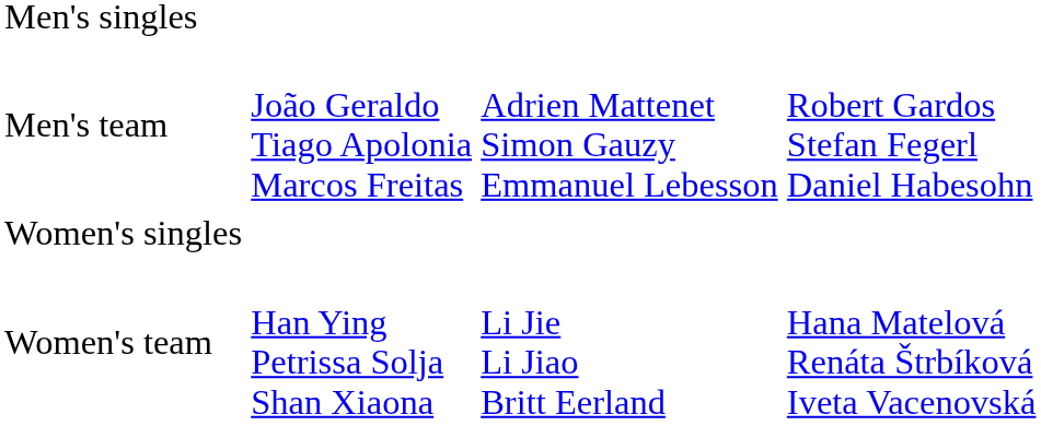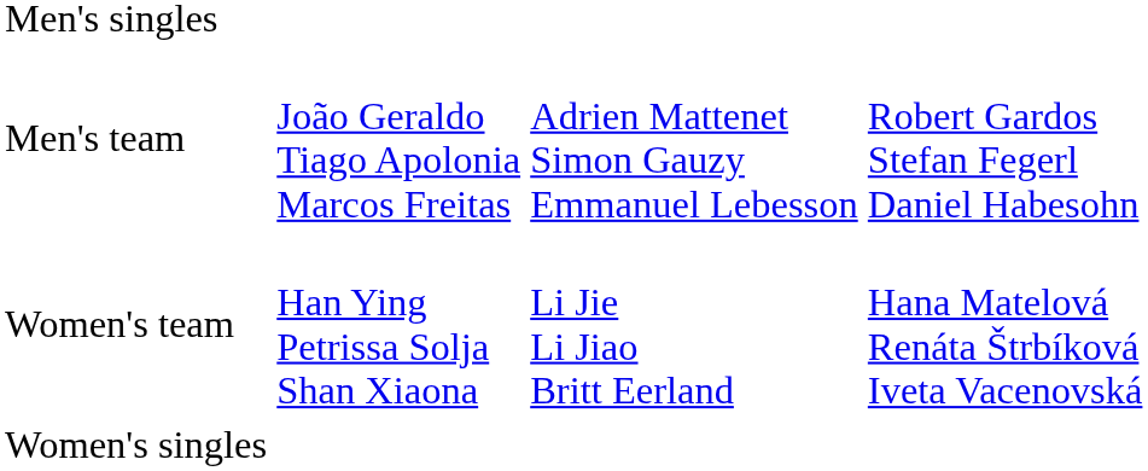 <table>
 <tr>
 <td>Men's singles <br></td>
 <td></td>
 <td></td>
 <td></td>
 </tr>
 <tr>
 <td>Men's team <br></td>
 <td><br><a href='#'>João Geraldo</a><br><a href='#'>Tiago Apolonia</a><br><a href='#'>Marcos Freitas</a></td>
 <td><br><a href='#'>Adrien Mattenet</a><br><a href='#'>Simon Gauzy</a><br><a href='#'>Emmanuel Lebesson</a></td>
 <td><br><a href='#'>Robert Gardos</a><br><a href='#'>Stefan Fegerl</a><br><a href='#'>Daniel Habesohn</a></td>
 </tr>
 <tr>
+<td>Women's team <br></td>
+<td><br><a href='#'>Han Ying</a><br><a href='#'>Petrissa Solja</a><br><a href='#'>Shan Xiaona</a></td>
+<td><br><a href='#'>Li Jie</a><br><a href='#'>Li Jiao</a><br><a href='#'>Britt Eerland</a></td>
+<td><br><a href='#'>Hana Matelová</a><br><a href='#'>Renáta Štrbíková</a><br><a href='#'>Iveta Vacenovská</a></td>
+</tr>
+<tr>
 <td>Women's singles <br></td>
 <td></td>
 <td></td>
 <td></td>
 </tr>
-<tr>
-<td>Women's team <br></td>
-<td><br><a href='#'>Han Ying</a><br><a href='#'>Petrissa Solja</a><br><a href='#'>Shan Xiaona</a></td>
-<td><br><a href='#'>Li Jie</a><br><a href='#'>Li Jiao</a><br><a href='#'>Britt Eerland</a></td>
-<td><br><a href='#'>Hana Matelová</a><br><a href='#'>Renáta Štrbíková</a><br><a href='#'>Iveta Vacenovská</a></td>
-</tr>
 </table>
